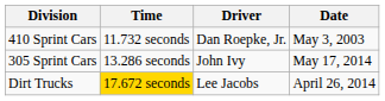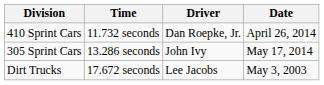 <table class="wikitable">
 <tr>
 <th>Division</th>
 <th>Time</th>
 <th>Driver</th>
 <th>Date</th>
 </tr>
 <tr>
 <td>410 Sprint Cars</td>
 <td>11.732 seconds</td>
 <td>Dan Roepke, Jr.</td>
-<td>May 3, 2003</td>
+<td>April 26, 2014</td>
 </tr>
 <tr>
 <td>305 Sprint Cars</td>
 <td>13.286 seconds</td>
 <td>John Ivy</td>
 <td>May 17, 2014</td>
 </tr>
 <tr>
 <td>Dirt Trucks</td>
-<td style="background: gold;">17.672 seconds</td>
+<td>17.672 seconds</td>
 <td>Lee Jacobs</td>
-<td>April 26, 2014</td>
+<td>May 3, 2003</td>
 </tr>
 </table>
